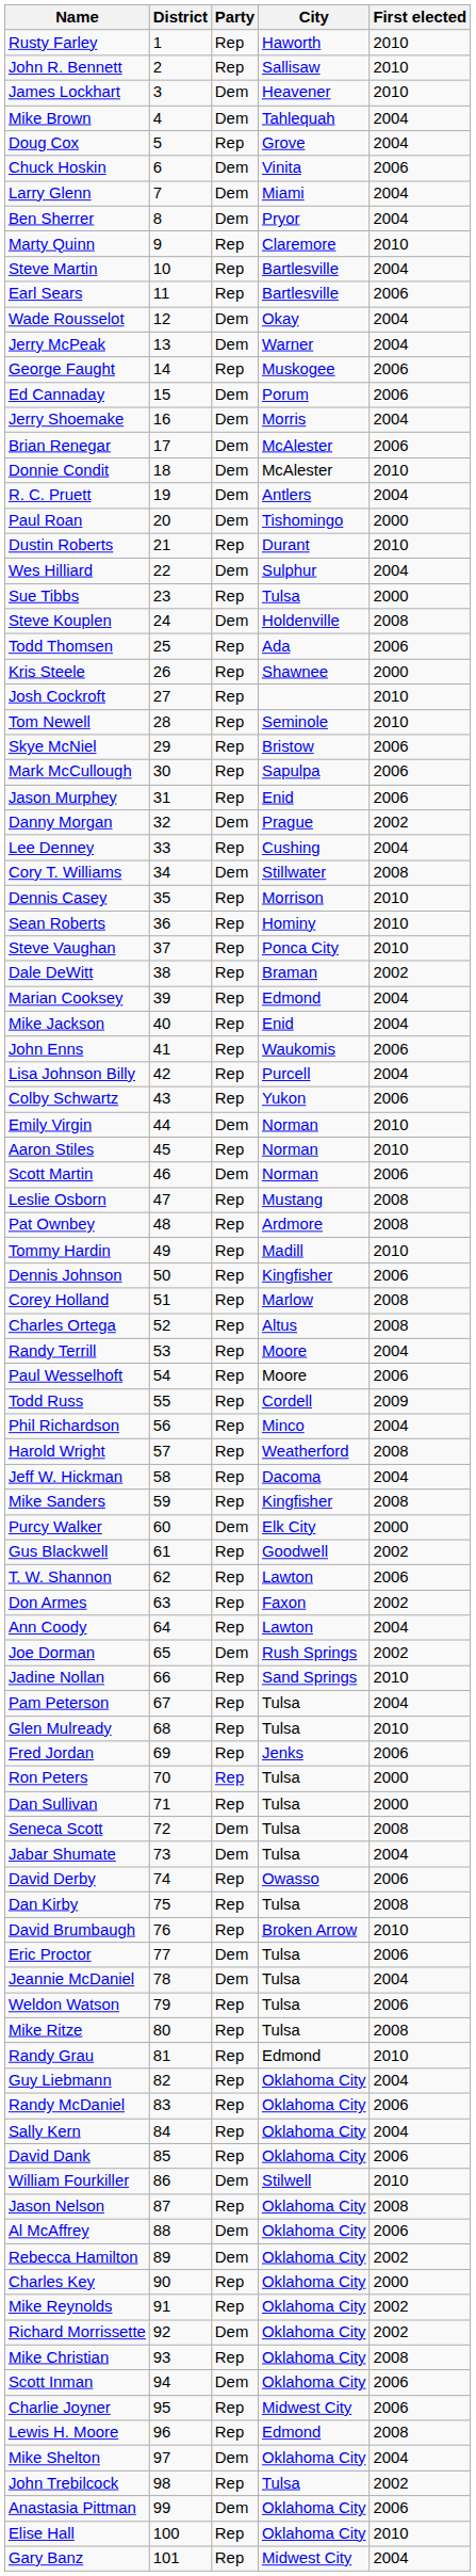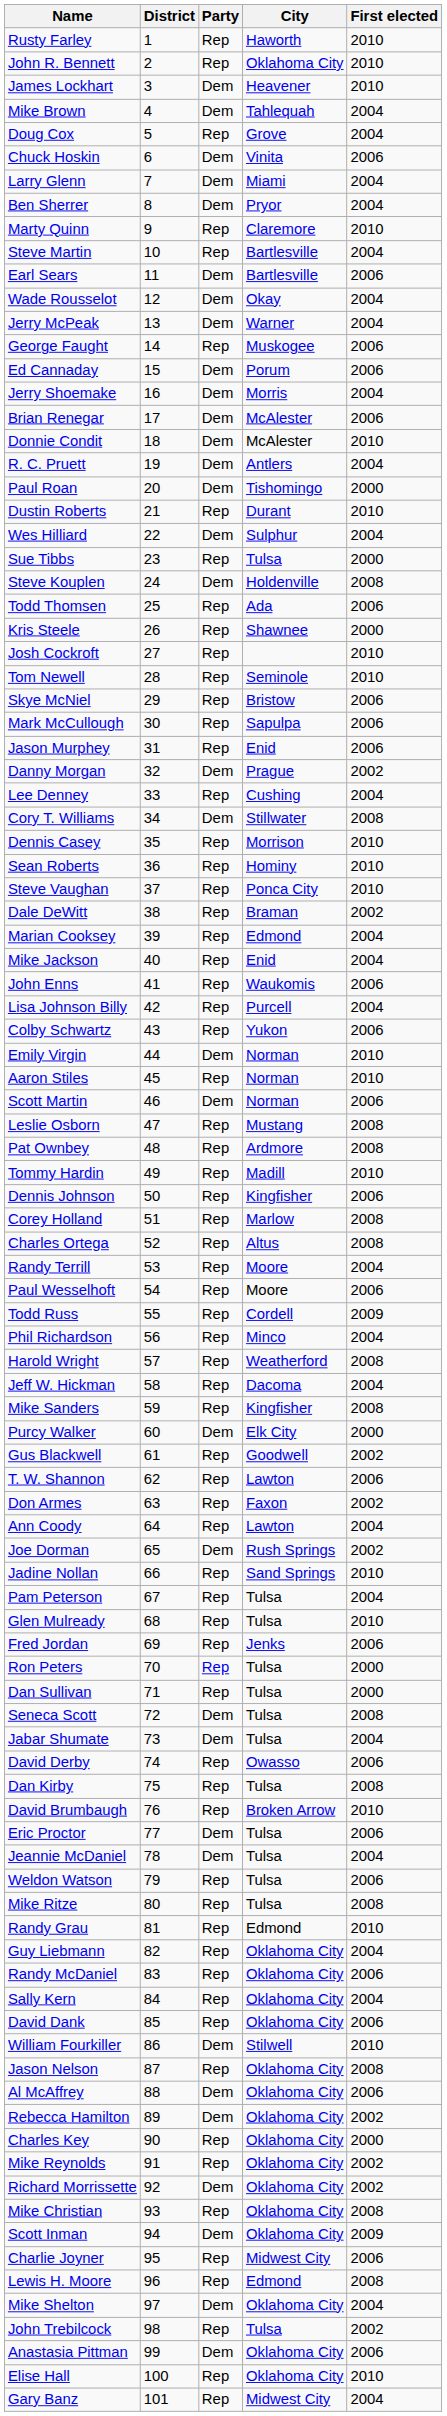 <table class="wikitable sortable">
 <tr>
 <th>Name</th>
 <th>District</th>
 <th>Party</th>
 <th>City</th>
 <th>First elected</th>
 </tr>
 <tr>
 <td><a href='#'>Rusty Farley</a></td>
 <td>1</td>
 <td>Rep</td>
 <td><a href='#'>Haworth</a></td>
 <td>2010</td>
 </tr>
 <tr>
 <td><a href='#'>John R. Bennett</a></td>
 <td>2</td>
 <td>Rep</td>
-<td><a href='#'>Sallisaw</a></td>
+<td><a href='#'>Oklahoma City</a></td>
 <td>2010</td>
 </tr>
 <tr>
 <td><a href='#'>James Lockhart</a></td>
 <td>3</td>
 <td>Dem</td>
 <td><a href='#'>Heavener</a></td>
 <td>2010</td>
 </tr>
 <tr>
 <td><a href='#'>Mike Brown</a></td>
 <td>4</td>
 <td>Dem</td>
 <td><a href='#'>Tahlequah</a></td>
 <td>2004</td>
 </tr>
 <tr>
 <td><a href='#'>Doug Cox</a></td>
 <td>5</td>
 <td>Rep</td>
 <td><a href='#'>Grove</a></td>
 <td>2004</td>
 </tr>
 <tr>
 <td><a href='#'>Chuck Hoskin</a></td>
 <td>6</td>
 <td>Dem</td>
 <td><a href='#'>Vinita</a></td>
 <td>2006</td>
 </tr>
 <tr>
 <td><a href='#'>Larry Glenn</a></td>
 <td>7</td>
 <td>Dem</td>
 <td><a href='#'>Miami</a></td>
 <td>2004</td>
 </tr>
 <tr>
 <td><a href='#'>Ben Sherrer</a></td>
 <td>8</td>
 <td>Dem</td>
 <td><a href='#'>Pryor</a></td>
 <td>2004</td>
 </tr>
 <tr>
 <td><a href='#'>Marty Quinn</a></td>
 <td>9</td>
 <td>Rep</td>
 <td><a href='#'>Claremore</a></td>
 <td>2010</td>
 </tr>
 <tr>
 <td><a href='#'>Steve Martin</a></td>
 <td>10</td>
 <td>Rep</td>
 <td><a href='#'>Bartlesville</a></td>
 <td>2004</td>
 </tr>
 <tr>
 <td><a href='#'>Earl Sears</a></td>
 <td>11</td>
-<td>Rep</td>
+<td>Dem</td>
 <td><a href='#'>Bartlesville</a></td>
 <td>2006</td>
 </tr>
 <tr>
 <td><a href='#'>Wade Rousselot</a></td>
 <td>12</td>
 <td>Dem</td>
 <td><a href='#'>Okay</a></td>
 <td>2004</td>
 </tr>
 <tr>
 <td><a href='#'>Jerry McPeak</a></td>
 <td>13</td>
 <td>Dem</td>
 <td><a href='#'>Warner</a></td>
 <td>2004</td>
 </tr>
 <tr>
 <td><a href='#'>George Faught</a></td>
 <td>14</td>
 <td>Rep</td>
 <td><a href='#'>Muskogee</a></td>
 <td>2006</td>
 </tr>
 <tr>
 <td><a href='#'>Ed Cannaday</a></td>
 <td>15</td>
 <td>Dem</td>
 <td><a href='#'>Porum</a></td>
 <td>2006</td>
 </tr>
 <tr>
 <td><a href='#'>Jerry Shoemake</a></td>
 <td>16</td>
 <td>Dem</td>
 <td><a href='#'>Morris</a></td>
 <td>2004</td>
 </tr>
 <tr>
 <td><a href='#'>Brian Renegar</a></td>
 <td>17</td>
 <td>Dem</td>
 <td><a href='#'>McAlester</a></td>
 <td>2006</td>
 </tr>
 <tr>
 <td><a href='#'>Donnie Condit</a></td>
 <td>18</td>
 <td>Dem</td>
 <td>McAlester</td>
 <td>2010</td>
 </tr>
 <tr>
 <td><a href='#'>R. C. Pruett</a></td>
 <td>19</td>
 <td>Dem</td>
 <td><a href='#'>Antlers</a></td>
 <td>2004</td>
 </tr>
 <tr>
 <td><a href='#'>Paul Roan</a></td>
 <td>20</td>
 <td>Dem</td>
 <td><a href='#'>Tishomingo</a></td>
 <td>2000</td>
 </tr>
 <tr>
 <td><a href='#'>Dustin Roberts</a></td>
 <td>21</td>
 <td>Rep</td>
 <td><a href='#'>Durant</a></td>
 <td>2010</td>
 </tr>
 <tr>
 <td><a href='#'>Wes Hilliard</a></td>
 <td>22</td>
 <td>Dem</td>
 <td><a href='#'>Sulphur</a></td>
 <td>2004</td>
 </tr>
 <tr>
 <td><a href='#'>Sue Tibbs</a></td>
 <td>23</td>
 <td>Rep</td>
 <td><a href='#'>Tulsa</a></td>
 <td>2000</td>
 </tr>
 <tr>
 <td><a href='#'>Steve Kouplen</a></td>
 <td>24</td>
 <td>Dem</td>
 <td><a href='#'>Holdenville</a></td>
 <td>2008</td>
 </tr>
 <tr>
 <td><a href='#'>Todd Thomsen</a></td>
 <td>25</td>
 <td>Rep</td>
 <td><a href='#'>Ada</a></td>
 <td>2006</td>
 </tr>
 <tr>
 <td><a href='#'>Kris Steele</a></td>
 <td>26</td>
 <td>Rep</td>
 <td><a href='#'>Shawnee</a></td>
 <td>2000</td>
 </tr>
 <tr>
 <td><a href='#'>Josh Cockroft</a></td>
 <td>27</td>
 <td>Rep</td>
 <td></td>
 <td>2010</td>
 </tr>
 <tr>
 <td><a href='#'>Tom Newell</a></td>
 <td>28</td>
 <td>Rep</td>
 <td><a href='#'>Seminole</a></td>
 <td>2010</td>
 </tr>
 <tr>
 <td><a href='#'>Skye McNiel</a></td>
 <td>29</td>
 <td>Rep</td>
 <td><a href='#'>Bristow</a></td>
 <td>2006</td>
 </tr>
 <tr>
 <td><a href='#'>Mark McCullough</a></td>
 <td>30</td>
 <td>Rep</td>
 <td><a href='#'>Sapulpa</a></td>
 <td>2006</td>
 </tr>
 <tr>
 <td><a href='#'>Jason Murphey</a></td>
 <td>31</td>
 <td>Rep</td>
 <td><a href='#'>Enid</a></td>
 <td>2006</td>
 </tr>
 <tr>
 <td><a href='#'>Danny Morgan</a></td>
 <td>32</td>
 <td>Dem</td>
 <td><a href='#'>Prague</a></td>
 <td>2002</td>
 </tr>
 <tr>
 <td><a href='#'>Lee Denney</a></td>
 <td>33</td>
 <td>Rep</td>
 <td><a href='#'>Cushing</a></td>
 <td>2004</td>
 </tr>
 <tr>
 <td><a href='#'>Cory T. Williams</a></td>
 <td>34</td>
 <td>Dem</td>
 <td><a href='#'>Stillwater</a></td>
 <td>2008</td>
 </tr>
 <tr>
 <td><a href='#'>Dennis Casey</a></td>
 <td>35</td>
 <td>Rep</td>
 <td><a href='#'>Morrison</a></td>
 <td>2010</td>
 </tr>
 <tr>
 <td><a href='#'>Sean Roberts</a></td>
 <td>36</td>
 <td>Rep</td>
 <td><a href='#'>Hominy</a></td>
 <td>2010</td>
 </tr>
 <tr>
 <td><a href='#'>Steve Vaughan</a></td>
 <td>37</td>
 <td>Rep</td>
 <td><a href='#'>Ponca City</a></td>
 <td>2010</td>
 </tr>
 <tr>
 <td><a href='#'>Dale DeWitt</a></td>
 <td>38</td>
 <td>Rep</td>
 <td><a href='#'>Braman</a></td>
 <td>2002</td>
 </tr>
 <tr>
 <td><a href='#'>Marian Cooksey</a></td>
 <td>39</td>
 <td>Rep</td>
 <td><a href='#'>Edmond</a></td>
 <td>2004</td>
 </tr>
 <tr>
 <td><a href='#'>Mike Jackson</a></td>
 <td>40</td>
 <td>Rep</td>
 <td><a href='#'>Enid</a></td>
 <td>2004</td>
 </tr>
 <tr>
 <td><a href='#'>John Enns</a></td>
 <td>41</td>
 <td>Rep</td>
 <td><a href='#'>Waukomis</a></td>
 <td>2006</td>
 </tr>
 <tr>
 <td><a href='#'>Lisa Johnson Billy</a></td>
 <td>42</td>
 <td>Rep</td>
 <td><a href='#'>Purcell</a></td>
 <td>2004</td>
 </tr>
 <tr>
 <td><a href='#'>Colby Schwartz</a></td>
 <td>43</td>
 <td>Rep</td>
 <td><a href='#'>Yukon</a></td>
 <td>2006</td>
 </tr>
 <tr>
 <td><a href='#'>Emily Virgin</a></td>
 <td>44</td>
 <td>Dem</td>
 <td><a href='#'>Norman</a></td>
 <td>2010</td>
 </tr>
 <tr>
 <td><a href='#'>Aaron Stiles</a></td>
 <td>45</td>
 <td>Rep</td>
 <td><a href='#'>Norman</a></td>
 <td>2010</td>
 </tr>
 <tr>
 <td><a href='#'>Scott Martin</a></td>
 <td>46</td>
 <td>Dem</td>
 <td><a href='#'>Norman</a></td>
 <td>2006</td>
 </tr>
 <tr>
 <td><a href='#'>Leslie Osborn</a></td>
 <td>47</td>
 <td>Rep</td>
 <td><a href='#'>Mustang</a></td>
 <td>2008</td>
 </tr>
 <tr>
 <td><a href='#'>Pat Ownbey</a></td>
 <td>48</td>
 <td>Rep</td>
 <td><a href='#'>Ardmore</a></td>
 <td>2008</td>
 </tr>
 <tr>
 <td><a href='#'>Tommy Hardin</a></td>
 <td>49</td>
 <td>Rep</td>
 <td><a href='#'>Madill</a></td>
 <td>2010</td>
 </tr>
 <tr>
 <td><a href='#'>Dennis Johnson</a></td>
 <td>50</td>
 <td>Rep</td>
 <td><a href='#'>Kingfisher</a></td>
 <td>2006</td>
 </tr>
 <tr>
 <td><a href='#'>Corey Holland</a></td>
 <td>51</td>
 <td>Rep</td>
 <td><a href='#'>Marlow</a></td>
 <td>2008</td>
 </tr>
 <tr>
 <td><a href='#'>Charles Ortega</a></td>
 <td>52</td>
 <td>Rep</td>
 <td><a href='#'>Altus</a></td>
 <td>2008</td>
 </tr>
 <tr>
 <td><a href='#'>Randy Terrill</a></td>
 <td>53</td>
 <td>Rep</td>
 <td><a href='#'>Moore</a></td>
 <td>2004</td>
 </tr>
 <tr>
 <td><a href='#'>Paul Wesselhoft</a></td>
 <td>54</td>
 <td>Rep</td>
 <td>Moore</td>
 <td>2006</td>
 </tr>
 <tr>
 <td><a href='#'>Todd Russ</a></td>
 <td>55</td>
 <td>Rep</td>
 <td><a href='#'>Cordell</a></td>
 <td>2009</td>
 </tr>
 <tr>
 <td><a href='#'>Phil Richardson</a></td>
 <td>56</td>
 <td>Rep</td>
 <td><a href='#'>Minco</a></td>
 <td>2004</td>
 </tr>
 <tr>
 <td><a href='#'>Harold Wright</a></td>
 <td>57</td>
 <td>Rep</td>
 <td><a href='#'>Weatherford</a></td>
 <td>2008</td>
 </tr>
 <tr>
 <td><a href='#'>Jeff W. Hickman</a></td>
 <td>58</td>
 <td>Rep</td>
 <td><a href='#'>Dacoma</a></td>
 <td>2004</td>
 </tr>
 <tr>
 <td><a href='#'>Mike Sanders</a></td>
 <td>59</td>
 <td>Rep</td>
 <td><a href='#'>Kingfisher</a></td>
 <td>2008</td>
 </tr>
 <tr>
 <td><a href='#'>Purcy Walker</a></td>
 <td>60</td>
 <td>Dem</td>
 <td><a href='#'>Elk City</a></td>
 <td>2000</td>
 </tr>
 <tr>
 <td><a href='#'>Gus Blackwell</a></td>
 <td>61</td>
 <td>Rep</td>
 <td><a href='#'>Goodwell</a></td>
 <td>2002</td>
 </tr>
 <tr>
 <td><a href='#'>T. W. Shannon</a></td>
 <td>62</td>
 <td>Rep</td>
 <td><a href='#'>Lawton</a></td>
 <td>2006</td>
 </tr>
 <tr>
 <td><a href='#'>Don Armes</a></td>
 <td>63</td>
 <td>Rep</td>
 <td><a href='#'>Faxon</a></td>
 <td>2002</td>
 </tr>
 <tr>
 <td><a href='#'>Ann Coody</a></td>
 <td>64</td>
 <td>Rep</td>
 <td><a href='#'>Lawton</a></td>
 <td>2004</td>
 </tr>
 <tr>
 <td><a href='#'>Joe Dorman</a></td>
 <td>65</td>
 <td>Dem</td>
 <td><a href='#'>Rush Springs</a></td>
 <td>2002</td>
 </tr>
 <tr>
 <td><a href='#'>Jadine Nollan</a></td>
 <td>66</td>
 <td>Rep</td>
 <td><a href='#'>Sand Springs</a></td>
 <td>2010</td>
 </tr>
 <tr>
 <td><a href='#'>Pam Peterson</a></td>
 <td>67</td>
 <td>Rep</td>
 <td>Tulsa</td>
 <td>2004</td>
 </tr>
 <tr>
 <td><a href='#'>Glen Mulready</a></td>
 <td>68</td>
 <td>Rep</td>
 <td>Tulsa</td>
 <td>2010</td>
 </tr>
 <tr>
 <td><a href='#'>Fred Jordan</a></td>
 <td>69</td>
 <td>Rep</td>
 <td><a href='#'>Jenks</a></td>
 <td>2006</td>
 </tr>
 <tr>
 <td><a href='#'>Ron Peters</a></td>
 <td>70</td>
 <td><a href='#'>Rep</a></td>
 <td>Tulsa</td>
 <td>2000</td>
 </tr>
 <tr>
 <td><a href='#'>Dan Sullivan</a></td>
 <td>71</td>
 <td>Rep</td>
 <td>Tulsa</td>
 <td>2000</td>
 </tr>
 <tr>
 <td><a href='#'>Seneca Scott</a></td>
 <td>72</td>
 <td>Dem</td>
 <td>Tulsa</td>
 <td>2008</td>
 </tr>
 <tr>
 <td><a href='#'>Jabar Shumate</a></td>
 <td>73</td>
 <td>Dem</td>
 <td>Tulsa</td>
 <td>2004</td>
 </tr>
 <tr>
 <td><a href='#'>David Derby</a></td>
 <td>74</td>
 <td>Rep</td>
 <td><a href='#'>Owasso</a></td>
 <td>2006</td>
 </tr>
 <tr>
 <td><a href='#'>Dan Kirby</a></td>
 <td>75</td>
 <td>Rep</td>
 <td>Tulsa</td>
 <td>2008</td>
 </tr>
 <tr>
 <td><a href='#'>David Brumbaugh</a></td>
 <td>76</td>
 <td>Rep</td>
 <td><a href='#'>Broken Arrow</a></td>
 <td>2010</td>
 </tr>
 <tr>
 <td><a href='#'>Eric Proctor</a></td>
 <td>77</td>
 <td>Dem</td>
 <td>Tulsa</td>
 <td>2006</td>
 </tr>
 <tr>
 <td><a href='#'>Jeannie McDaniel</a></td>
 <td>78</td>
 <td>Dem</td>
 <td>Tulsa</td>
 <td>2004</td>
 </tr>
 <tr>
 <td><a href='#'>Weldon Watson</a></td>
 <td>79</td>
 <td>Rep</td>
 <td>Tulsa</td>
 <td>2006</td>
 </tr>
 <tr>
 <td><a href='#'>Mike Ritze</a></td>
 <td>80</td>
 <td>Rep</td>
 <td>Tulsa</td>
 <td>2008</td>
 </tr>
 <tr>
 <td><a href='#'>Randy Grau</a></td>
 <td>81</td>
 <td>Rep</td>
 <td>Edmond</td>
 <td>2010</td>
 </tr>
 <tr>
 <td><a href='#'>Guy Liebmann</a></td>
 <td>82</td>
 <td>Rep</td>
 <td><a href='#'>Oklahoma City</a></td>
 <td>2004</td>
 </tr>
 <tr>
 <td><a href='#'>Randy McDaniel</a></td>
 <td>83</td>
 <td>Rep</td>
 <td><a href='#'>Oklahoma City</a></td>
 <td>2006</td>
 </tr>
 <tr>
 <td><a href='#'>Sally Kern</a></td>
 <td>84</td>
 <td>Rep</td>
 <td><a href='#'>Oklahoma City</a></td>
 <td>2004</td>
 </tr>
 <tr>
 <td><a href='#'>David Dank</a></td>
 <td>85</td>
 <td>Rep</td>
 <td><a href='#'>Oklahoma City</a></td>
 <td>2006</td>
 </tr>
 <tr>
 <td><a href='#'>William Fourkiller</a></td>
 <td>86</td>
 <td>Dem</td>
 <td><a href='#'>Stilwell</a></td>
 <td>2010</td>
 </tr>
 <tr>
 <td><a href='#'>Jason Nelson</a></td>
 <td>87</td>
 <td>Rep</td>
 <td><a href='#'>Oklahoma City</a></td>
 <td>2008</td>
 </tr>
 <tr>
 <td><a href='#'>Al McAffrey</a></td>
 <td>88</td>
 <td>Dem</td>
 <td><a href='#'>Oklahoma City</a></td>
 <td>2006</td>
 </tr>
 <tr>
 <td><a href='#'>Rebecca Hamilton</a></td>
 <td>89</td>
 <td>Dem</td>
 <td><a href='#'>Oklahoma City</a></td>
 <td>2002</td>
 </tr>
 <tr>
 <td><a href='#'>Charles Key</a></td>
 <td>90</td>
 <td>Rep</td>
 <td><a href='#'>Oklahoma City</a></td>
 <td>2000</td>
 </tr>
 <tr>
 <td><a href='#'>Mike Reynolds</a></td>
 <td>91</td>
 <td>Rep</td>
 <td><a href='#'>Oklahoma City</a></td>
 <td>2002</td>
 </tr>
 <tr>
 <td><a href='#'>Richard Morrissette</a></td>
 <td>92</td>
 <td>Dem</td>
 <td><a href='#'>Oklahoma City</a></td>
 <td>2002</td>
 </tr>
 <tr>
 <td><a href='#'>Mike Christian</a></td>
 <td>93</td>
 <td>Rep</td>
 <td><a href='#'>Oklahoma City</a></td>
 <td>2008</td>
 </tr>
 <tr>
 <td><a href='#'>Scott Inman</a></td>
 <td>94</td>
 <td>Dem</td>
 <td><a href='#'>Oklahoma City</a></td>
-<td>2006</td>
+<td>2009</td>
 </tr>
 <tr>
 <td><a href='#'>Charlie Joyner</a></td>
 <td>95</td>
 <td>Rep</td>
 <td><a href='#'>Midwest City</a></td>
 <td>2006</td>
 </tr>
 <tr>
 <td><a href='#'>Lewis H. Moore</a></td>
 <td>96</td>
 <td>Rep</td>
 <td><a href='#'>Edmond</a></td>
 <td>2008</td>
 </tr>
 <tr>
 <td><a href='#'>Mike Shelton</a></td>
 <td>97</td>
 <td>Dem</td>
 <td><a href='#'>Oklahoma City</a></td>
 <td>2004</td>
 </tr>
 <tr>
 <td><a href='#'>John Trebilcock</a></td>
 <td>98</td>
 <td>Rep</td>
 <td><a href='#'>Tulsa</a></td>
 <td>2002</td>
 </tr>
 <tr>
 <td><a href='#'>Anastasia Pittman</a></td>
 <td>99</td>
 <td>Dem</td>
 <td><a href='#'>Oklahoma City</a></td>
 <td>2006</td>
 </tr>
 <tr>
 <td><a href='#'>Elise Hall</a></td>
 <td>100</td>
 <td>Rep</td>
 <td><a href='#'>Oklahoma City</a></td>
 <td>2010</td>
 </tr>
 <tr>
 <td><a href='#'>Gary Banz</a></td>
 <td>101</td>
 <td>Rep</td>
 <td><a href='#'>Midwest City</a></td>
 <td>2004</td>
 </tr>
 </table>
